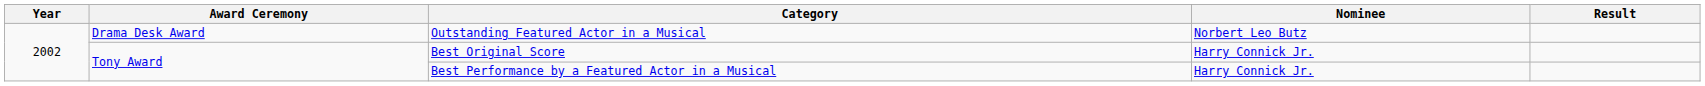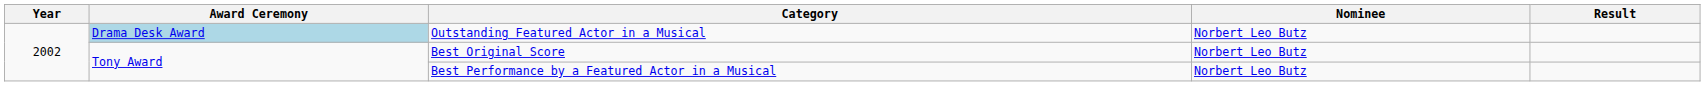 <table class="wikitable" width="95%">
 <tr>
 <th width="5%">Year</th>
 <th width="20%">Award Ceremony</th>
 <th width="45%">Category</th>
 <th width="20%">Nominee</th>
 <th width="10%">Result</th>
 </tr>
 <tr>
 <td rowspan="3" align="center">2002</td>
-<td><a href='#'>Drama Desk Award</a></td>
+<td style="background: lightblue;"><a href='#'>Drama Desk Award</a></td>
 <td><a href='#'>Outstanding Featured Actor in a Musical</a></td>
 <td><a href='#'>Norbert Leo Butz</a></td>
 <td></td>
 </tr>
 <tr>
 <td rowspan="2"><a href='#'>Tony Award</a></td>
 <td><a href='#'>Best Original Score</a></td>
-<td><a href='#'>Harry Connick Jr.</a></td>
+<td><a href='#'>Norbert Leo Butz</a></td>
 <td></td>
 </tr>
 <tr>
 <td><a href='#'>Best Performance by a Featured Actor in a Musical</a></td>
-<td><a href='#'>Harry Connick Jr.</a></td>
+<td><a href='#'>Norbert Leo Butz</a></td>
 <td></td>
 </tr>
 </table>
